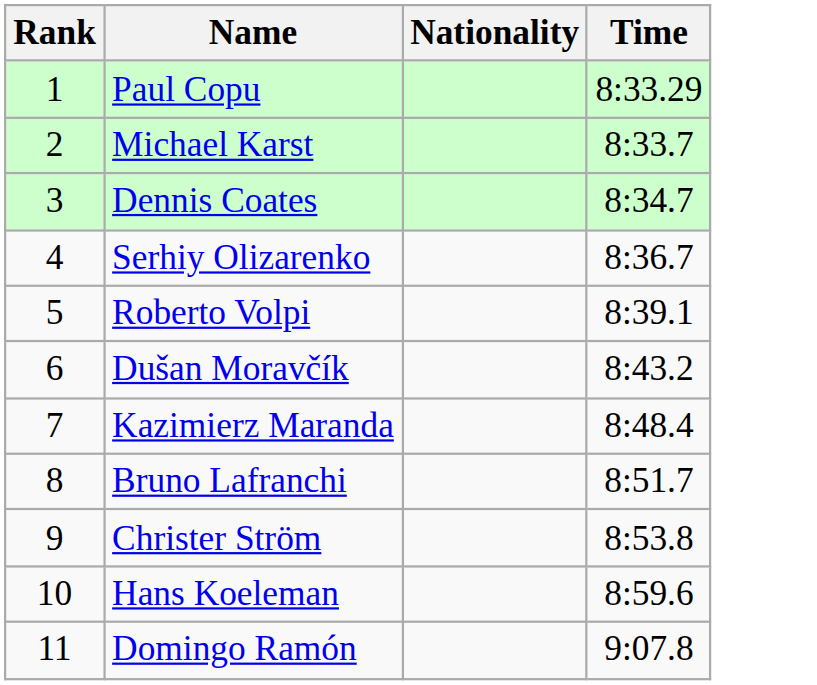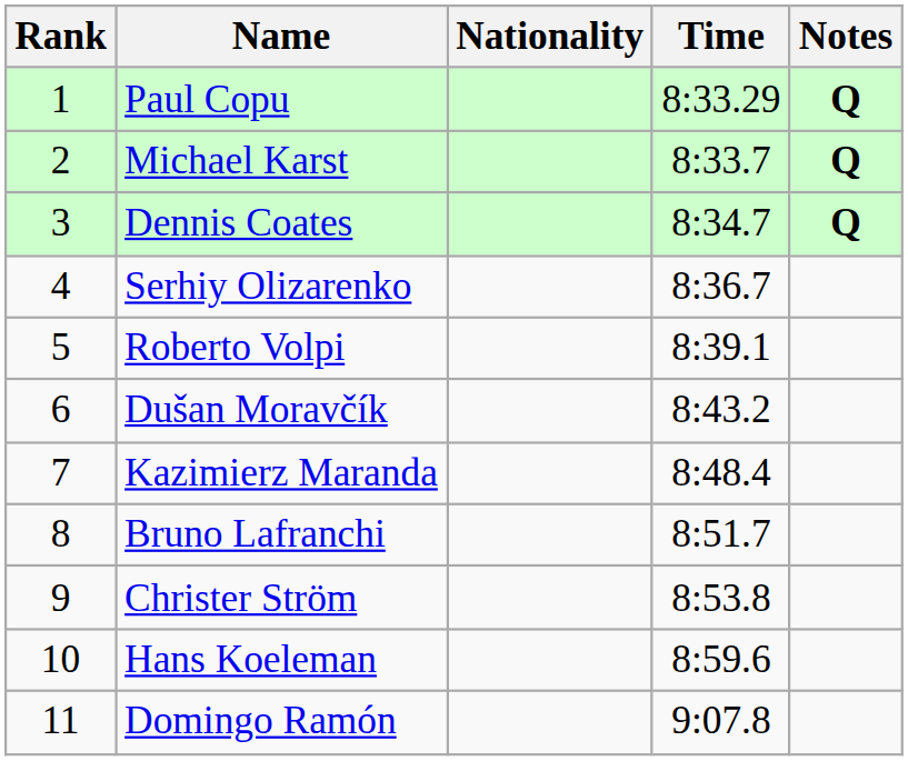 <table class="wikitable sortable" style="text-align:center">
 <tr>
 <th>Rank</th>
 <th>Name</th>
 <th>Nationality</th>
 <th>Time</th>
+<th>Notes</th>
 </tr>
 <tr bgcolor=ccffcc>
 <td>1</td>
 <td align=left><a href='#'>Paul Copu</a></td>
 <td align=left></td>
 <td>8:33.29</td>
+<td><strong>Q</strong></td>
 </tr>
 <tr bgcolor=ccffcc>
 <td>2</td>
 <td align=left><a href='#'>Michael Karst</a></td>
 <td align=left></td>
 <td>8:33.7</td>
+<td><strong>Q</strong></td>
 </tr>
 <tr bgcolor=ccffcc>
 <td>3</td>
 <td align=left><a href='#'>Dennis Coates</a></td>
 <td align=left></td>
 <td>8:34.7</td>
+<td><strong>Q</strong></td>
 </tr>
 <tr>
 <td>4</td>
 <td align=left><a href='#'>Serhiy Olizarenko</a></td>
 <td align=left></td>
 <td>8:36.7</td>
+<td></td>
 </tr>
 <tr>
 <td>5</td>
 <td align=left><a href='#'>Roberto Volpi</a></td>
 <td align=left></td>
 <td>8:39.1</td>
+<td></td>
 </tr>
 <tr>
 <td>6</td>
 <td align=left><a href='#'>Dušan Moravčík</a></td>
 <td align=left></td>
 <td>8:43.2</td>
+<td></td>
 </tr>
 <tr>
 <td>7</td>
 <td align=left><a href='#'>Kazimierz Maranda</a></td>
 <td align=left></td>
 <td>8:48.4</td>
+<td></td>
 </tr>
 <tr>
 <td>8</td>
 <td align=left><a href='#'>Bruno Lafranchi</a></td>
 <td align=left></td>
 <td>8:51.7</td>
+<td></td>
 </tr>
 <tr>
 <td>9</td>
 <td align=left><a href='#'>Christer Ström</a></td>
 <td align=left></td>
 <td>8:53.8</td>
+<td></td>
 </tr>
 <tr>
 <td>10</td>
 <td align=left><a href='#'>Hans Koeleman</a></td>
 <td align=left></td>
 <td>8:59.6</td>
+<td></td>
 </tr>
 <tr>
 <td>11</td>
 <td align=left><a href='#'>Domingo Ramón</a></td>
 <td align=left></td>
 <td>9:07.8</td>
+<td></td>
 </tr>
 </table>
